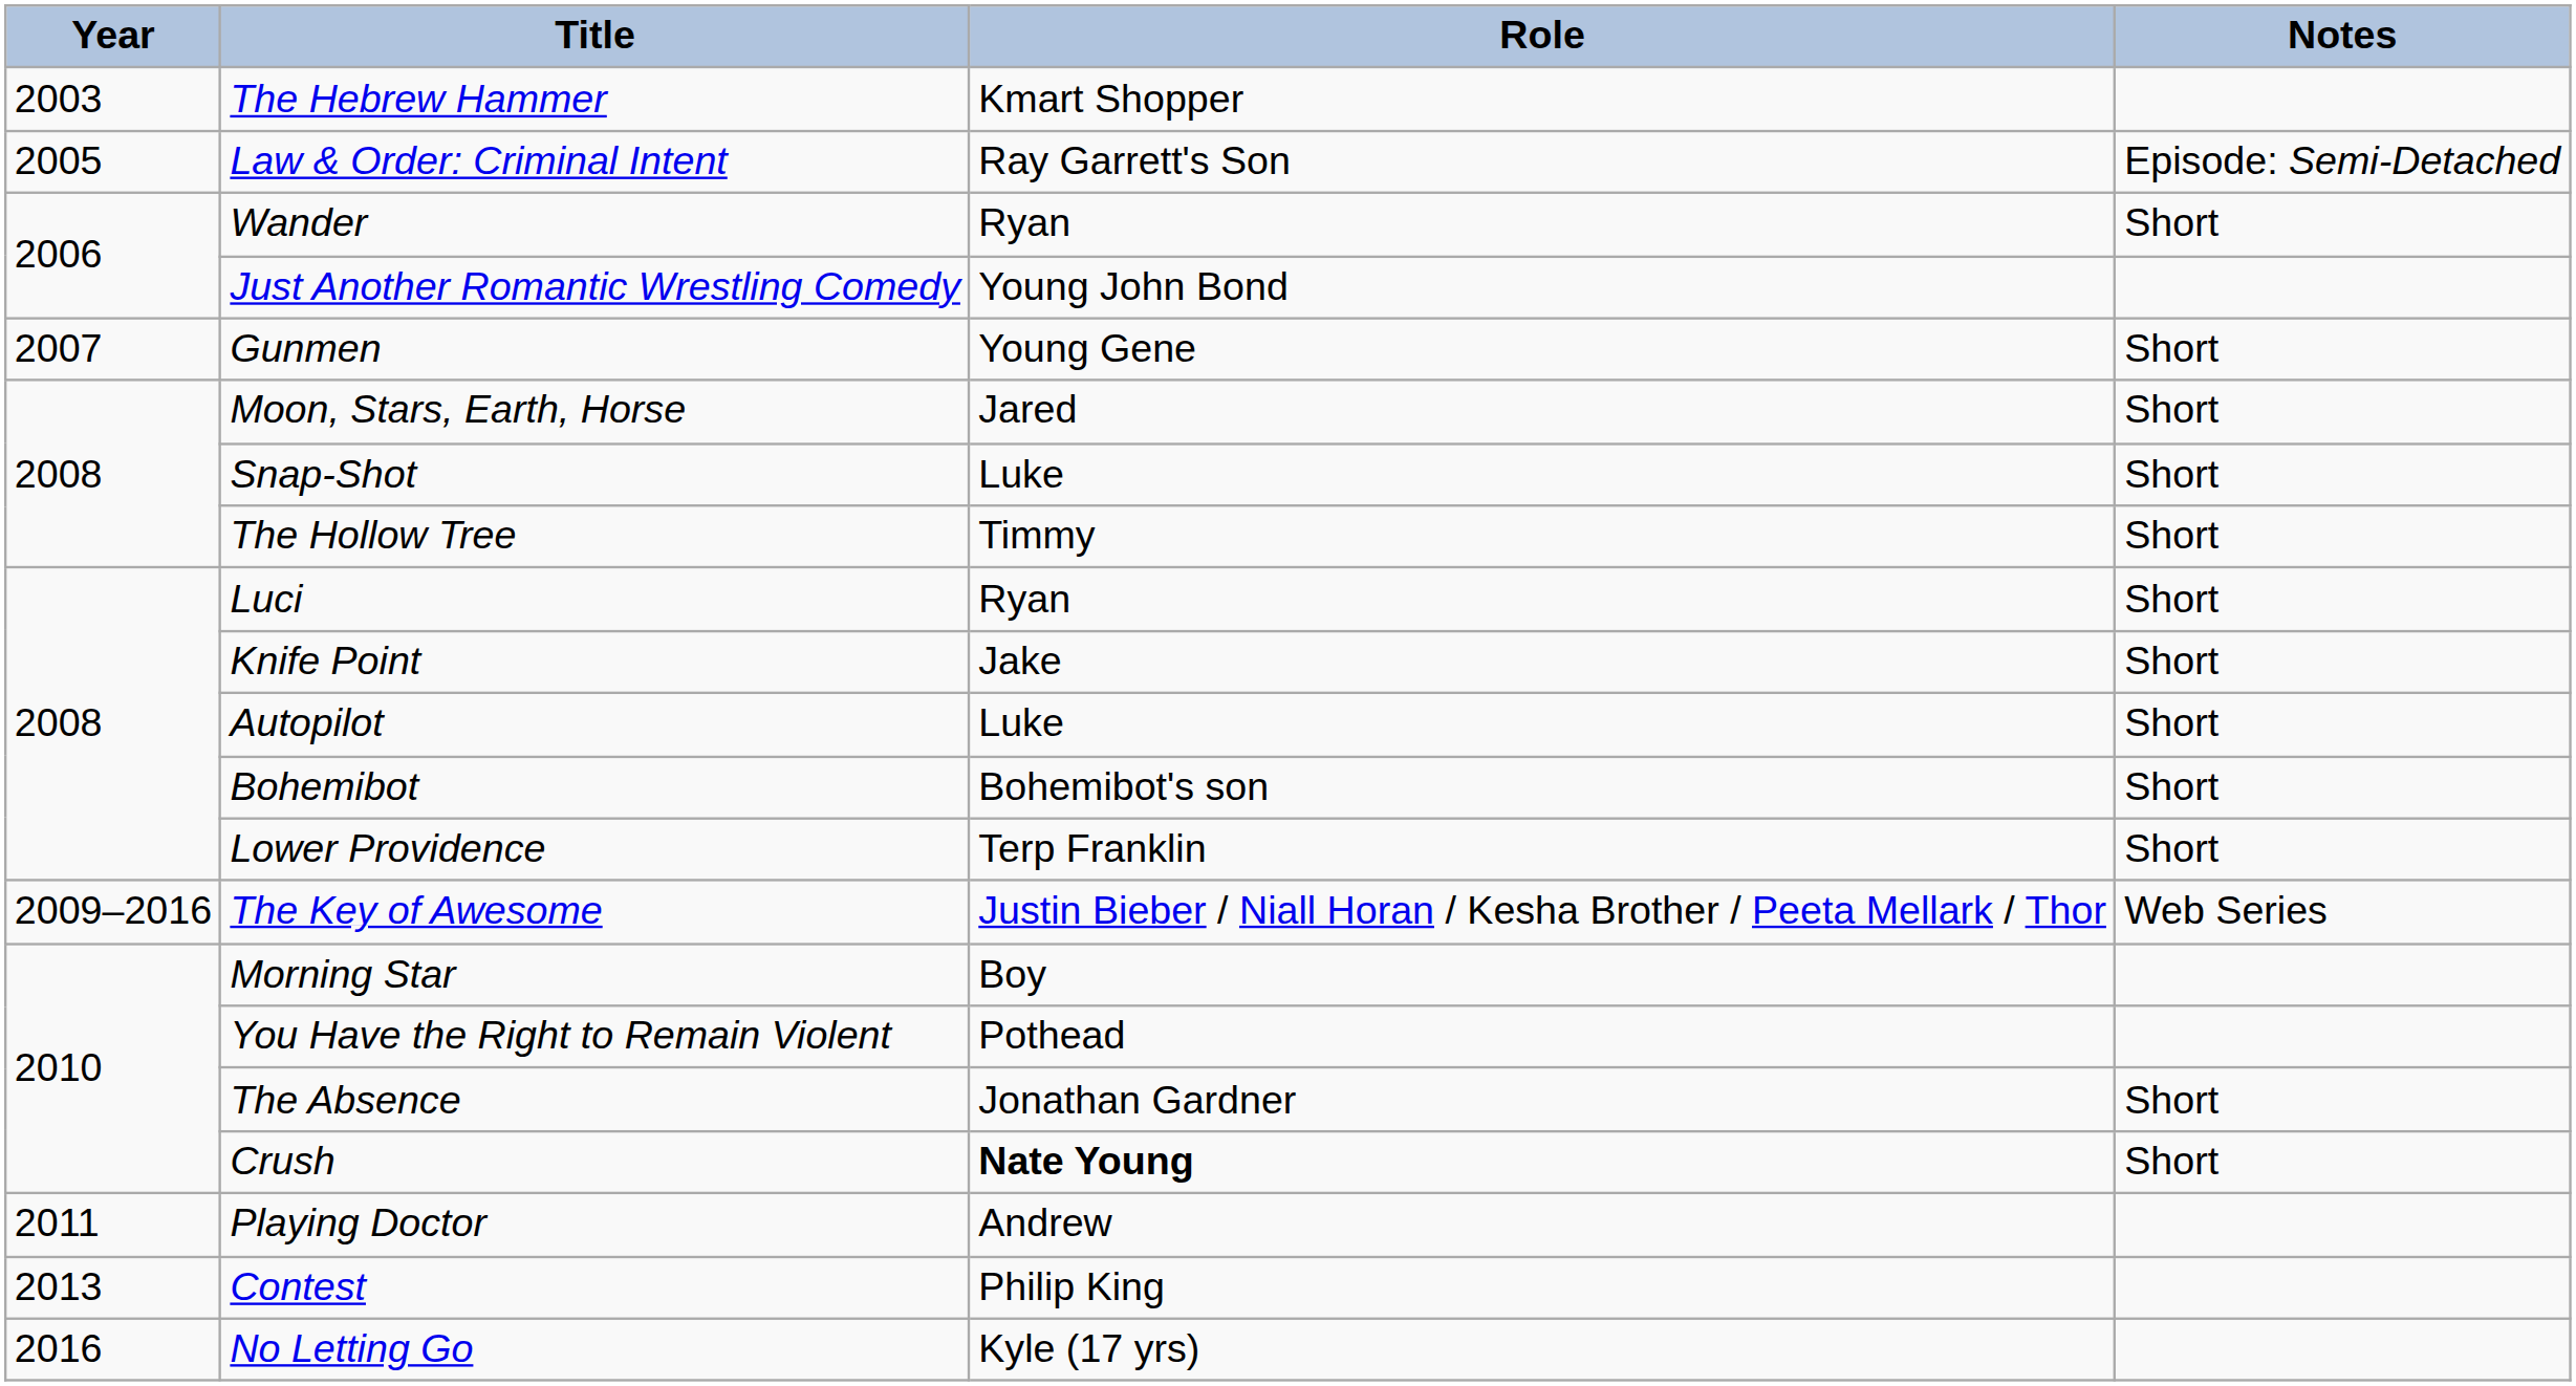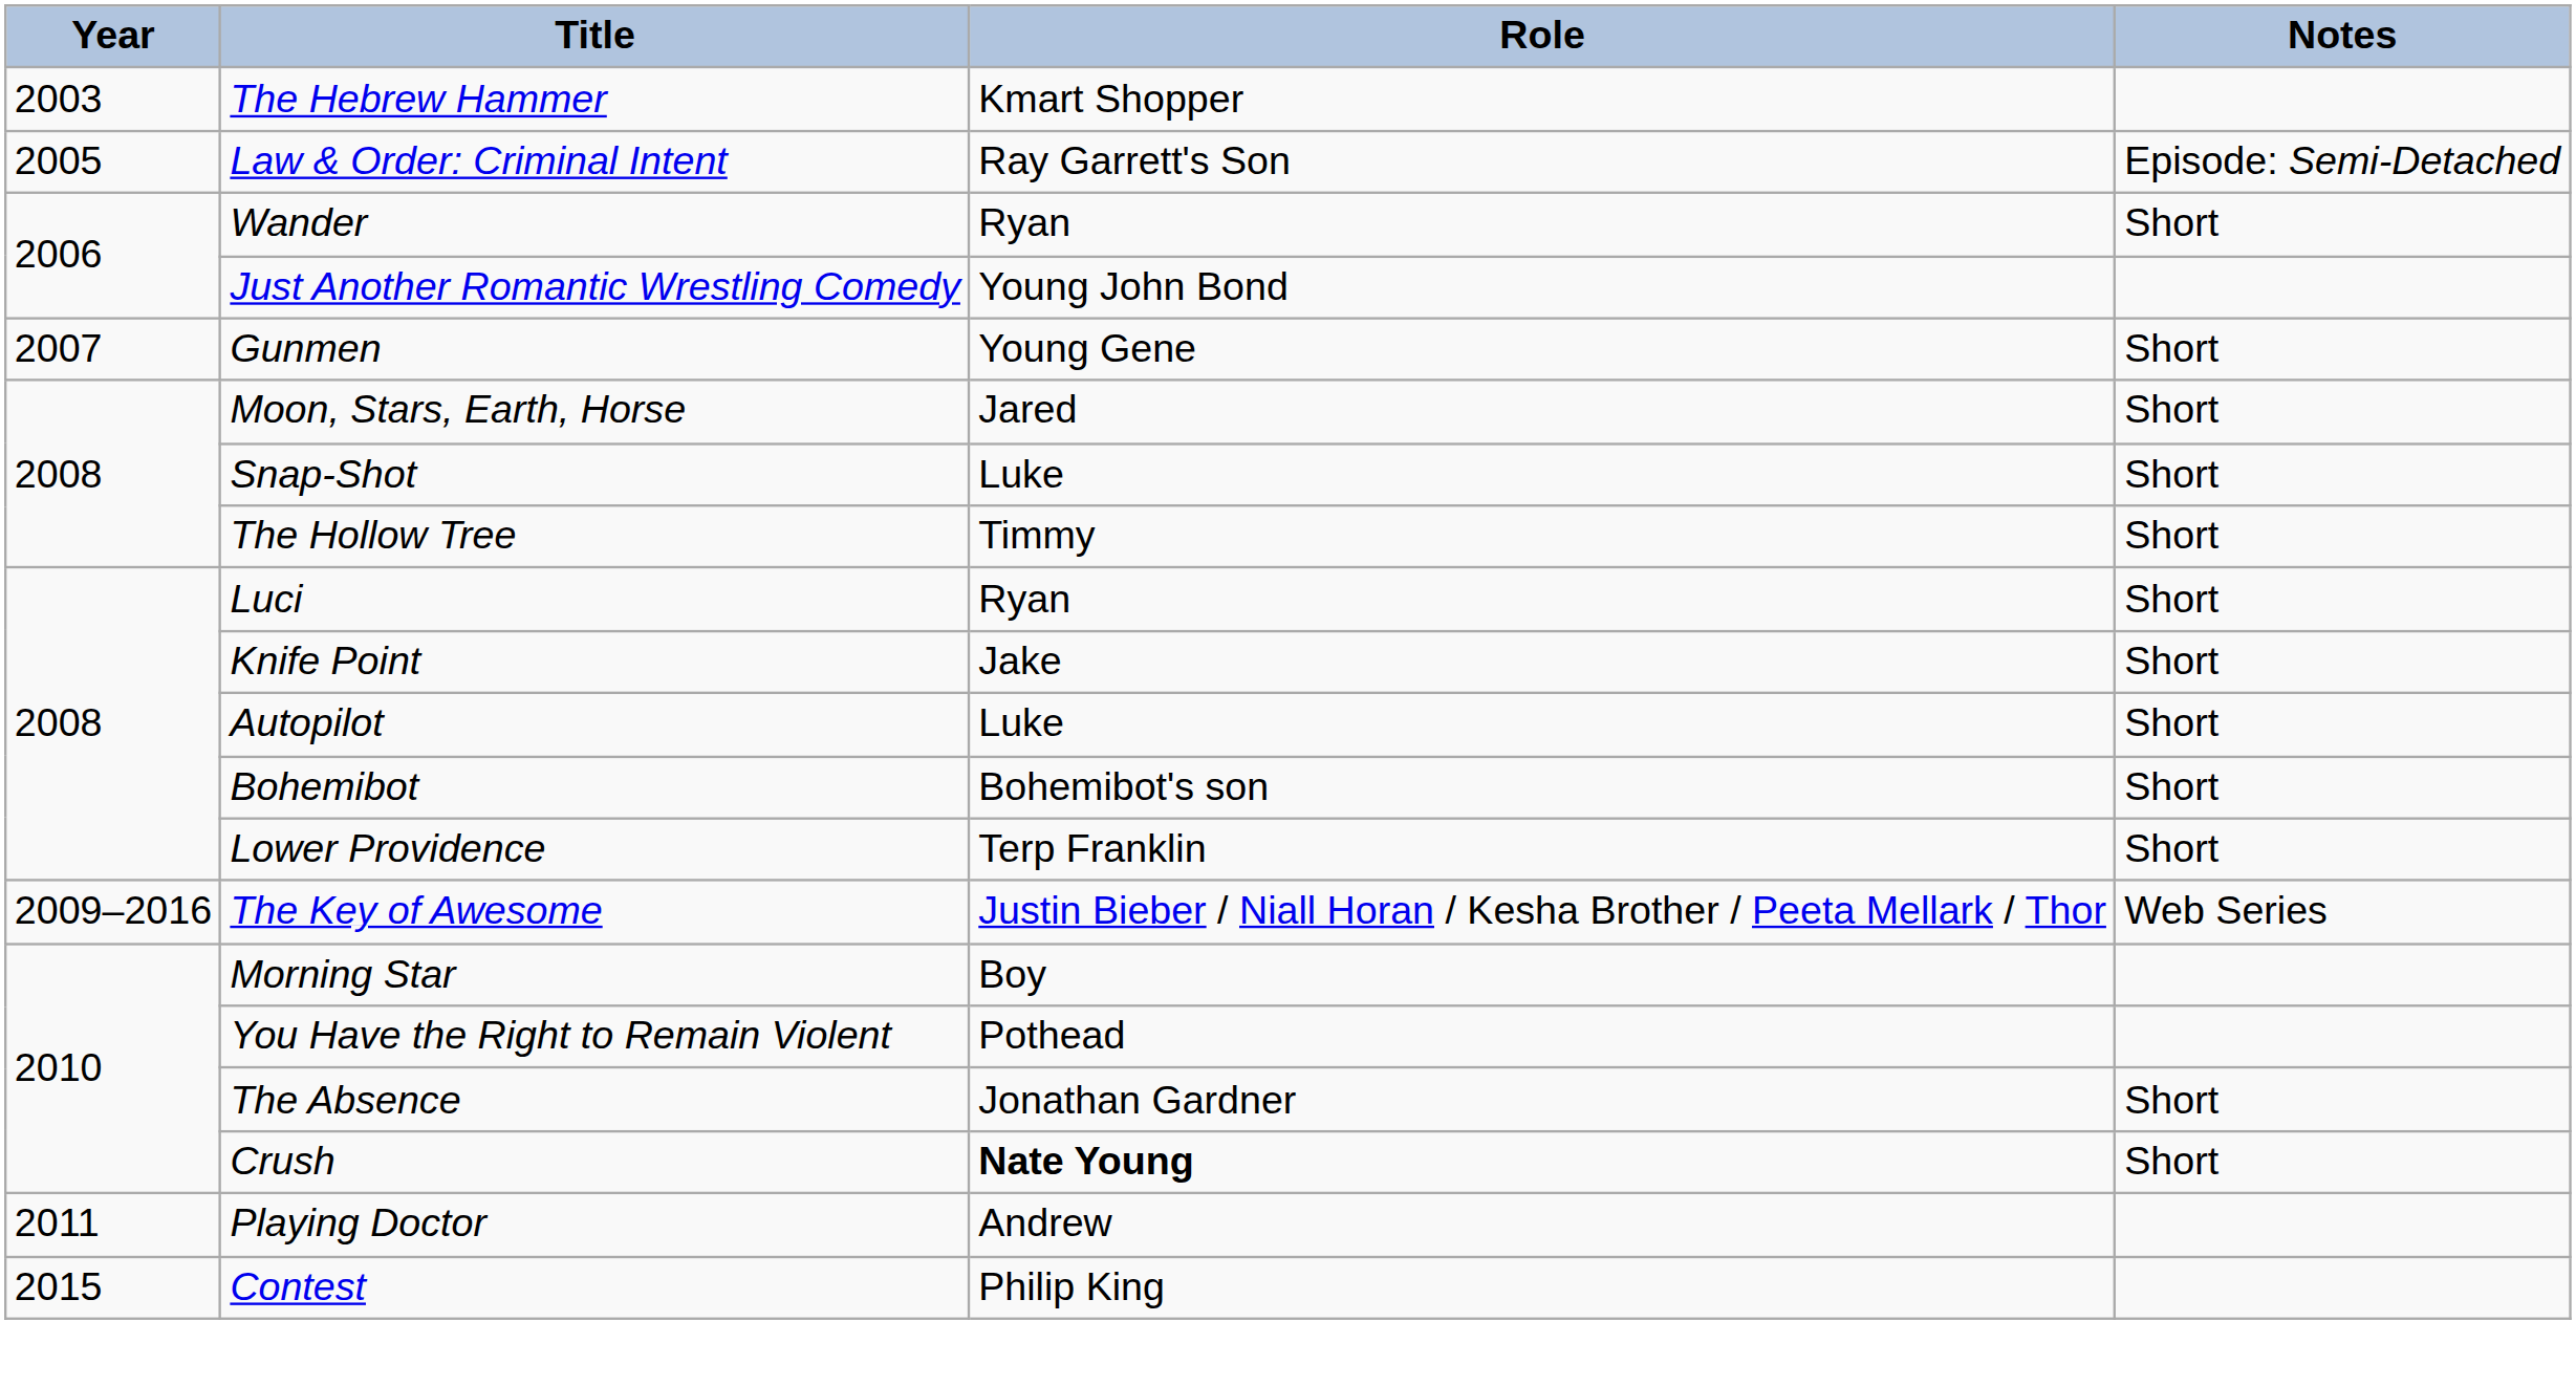 <table class="wikitable sortable">
 <tr>
 <th style="background:#B0C4DE;text-align:center;">Year</th>
 <th style="background:#B0C4DE;text-align:center;">Title</th>
 <th style="background:#B0C4DE;text-align:center;">Role</th>
 <th class="unsortable" style="background:#B0C4DE;text-align:center;">Notes</th>
 </tr>
 <tr>
 <td>2003</td>
 <td><em><a href='#'>The Hebrew Hammer</a></em></td>
 <td>Kmart Shopper</td>
 <td></td>
 </tr>
 <tr>
 <td>2005</td>
 <td><em><a href='#'>Law & Order: Criminal Intent</a></em></td>
 <td>Ray Garrett's Son</td>
 <td>Episode: <em>Semi-Detached</em></td>
 </tr>
 <tr>
 <td rowspan="2">2006</td>
 <td><em>Wander</em></td>
 <td>Ryan</td>
 <td>Short</td>
 </tr>
 <tr>
 <td><em><a href='#'>Just Another Romantic Wrestling Comedy</a></em></td>
 <td>Young John Bond</td>
 <td></td>
 </tr>
 <tr>
 <td>2007</td>
 <td><em>Gunmen</em></td>
 <td>Young Gene</td>
 <td>Short</td>
 </tr>
 <tr>
 <td rowspan="3">2008</td>
 <td><em>Moon, Stars, Earth, Horse</em></td>
 <td>Jared</td>
 <td>Short</td>
 </tr>
 <tr>
 <td><em>Snap-Shot</em></td>
 <td>Luke</td>
 <td>Short</td>
 </tr>
 <tr>
 <td><em>The Hollow Tree</em></td>
 <td>Timmy</td>
 <td>Short</td>
 </tr>
 <tr>
 <td rowspan="5">2008</td>
 <td><em>Luci</em></td>
 <td>Ryan</td>
 <td>Short</td>
 </tr>
 <tr>
 <td><em>Knife Point</em></td>
 <td>Jake</td>
 <td>Short</td>
 </tr>
 <tr>
 <td><em>Autopilot</em></td>
 <td>Luke</td>
 <td>Short</td>
 </tr>
 <tr>
 <td><em>Bohemibot</em></td>
 <td>Bohemibot's son</td>
 <td>Short</td>
 </tr>
 <tr>
 <td><em>Lower Providence</em></td>
 <td>Terp Franklin</td>
 <td>Short</td>
 </tr>
 <tr>
 <td>2009–2016</td>
 <td><em><a href='#'>The Key of Awesome</a></em></td>
 <td><a href='#'>Justin Bieber</a> / <a href='#'>Niall Horan</a> / Kesha Brother / <a href='#'>Peeta Mellark</a> / <a href='#'>Thor</a></td>
 <td>Web Series</td>
 </tr>
 <tr>
 <td rowspan="4">2010</td>
 <td><em>Morning Star</em></td>
 <td>Boy</td>
 <td></td>
 </tr>
 <tr>
 <td><em>You Have the Right to Remain Violent</em></td>
 <td>Pothead</td>
 <td></td>
 </tr>
 <tr>
 <td><em>The Absence</em></td>
 <td>Jonathan Gardner</td>
 <td>Short</td>
 </tr>
 <tr>
 <td><em>Crush</em></td>
 <td><strong>Nate Young</strong></td>
 <td>Short</td>
 </tr>
 <tr>
 <td>2011</td>
 <td><em>Playing Doctor</em></td>
 <td>Andrew</td>
 <td></td>
 </tr>
 <tr>
-<td>2013</td>
+<td>2015</td>
 <td><em><a href='#'>Contest</a></em></td>
 <td>Philip King</td>
 <td></td>
 </tr>
-<tr>
-<td>2016</td>
-<td><em><a href='#'>No Letting Go</a></em></td>
-<td>Kyle (17 yrs)</td>
-<td></td>
-</tr>
 </table>
